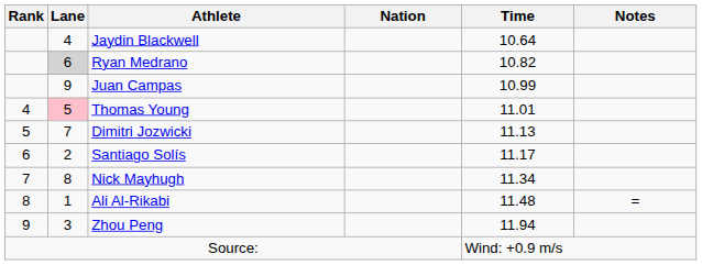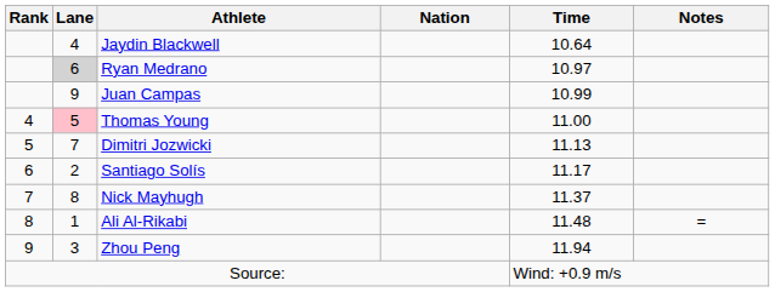 <table class="wikitable sortable" style="text-align:center;width: 60%;">
 <tr>
 <th scope="col" style="width: 10px;">Rank</th>
 <th scope="col" style="width: 10px;">Lane</th>
 <th scope="col">Athlete</th>
 <th scope="col">Nation</th>
 <th scope="col">Time</th>
 <th scope="col">Notes</th>
 </tr>
 <tr>
 <td></td>
 <td>4</td>
 <td align=left><a href='#'>Jaydin Blackwell</a></td>
 <td align=left></td>
 <td>10.64</td>
 <td><strong></strong></td>
 </tr>
 <tr>
 <td></td>
 <td style="background: lightgrey;">6</td>
 <td align=left><a href='#'>Ryan Medrano</a></td>
 <td align=left></td>
-<td>10.82</td>
+<td>10.97</td>
 <td></td>
 </tr>
 <tr>
 <td></td>
 <td>9</td>
 <td align=left><a href='#'>Juan Campas</a></td>
 <td align=left></td>
 <td>10.99</td>
 <td></td>
 </tr>
 <tr>
 <td>4</td>
 <td style="background: pink;">5</td>
 <td align=left><a href='#'>Thomas Young</a></td>
 <td align=left></td>
-<td>11.01</td>
+<td>11.00</td>
 <td></td>
 </tr>
 <tr>
 <td>5</td>
 <td>7</td>
 <td align=left><a href='#'>Dimitri Jozwicki</a></td>
 <td align=left></td>
 <td>11.13</td>
 <td></td>
 </tr>
 <tr>
 <td>6</td>
 <td>2</td>
 <td align=left><a href='#'>Santiago Solís</a></td>
 <td align=left></td>
 <td>11.17</td>
 <td></td>
 </tr>
 <tr>
 <td>7</td>
 <td>8</td>
 <td align=left><a href='#'>Nick Mayhugh</a></td>
 <td align=left></td>
-<td>11.34</td>
+<td>11.37</td>
 <td></td>
 </tr>
 <tr>
 <td>8</td>
 <td>1</td>
 <td align=left><a href='#'>Ali Al-Rikabi</a></td>
 <td align=left></td>
 <td>11.48</td>
 <td>=</td>
 </tr>
 <tr>
 <td>9</td>
 <td>3</td>
 <td align=left><a href='#'>Zhou Peng</a></td>
 <td align=left></td>
 <td>11.94</td>
 <td></td>
 </tr>
 <tr class="sortbottom">
 <td colspan="4">Source:</td>
 <td colspan="2" style="text-align:left;">Wind: +0.9 m/s</td>
 </tr>
 </table>
